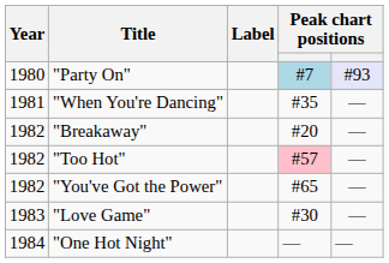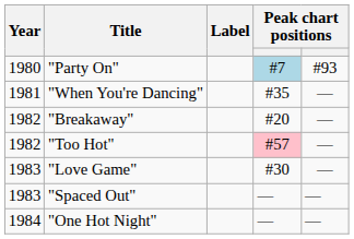 <table class="wikitable">
 <tr>
 <th rowspan="2">Year</th>
 <th rowspan="2">Title</th>
 <th rowspan="2">Label</th>
 <th colspan="2">Peak chart positions</th>
 </tr>
 <tr>
 <th width="40"></th>
 <th width="40"></th>
 </tr>
 <tr>
 <td>1980</td>
 <td>"Party On"</td>
 <td></td>
 <td align=center style="background: lightblue;">#7</td>
-<td align=center style="background: lavender;">#93</td>
+<td align=center>#93</td>
 </tr>
 <tr>
 <td>1981</td>
 <td>"When You're Dancing"</td>
 <td></td>
 <td align=center>#35</td>
 <td align=center>―</td>
 </tr>
 <tr>
 <td>1982</td>
 <td>"Breakaway"</td>
 <td></td>
 <td align=center>#20</td>
 <td align=center>―</td>
 </tr>
 <tr>
 <td>1982</td>
 <td>"Too Hot"</td>
 <td></td>
 <td align=center style="background: pink;">#57</td>
 <td align=center>―</td>
 </tr>
 <tr>
-<td>1982</td>
-<td>"You've Got the Power"</td>
-<td></td>
-<td align=center>#65</td>
-<td align=center>―</td>
-</tr>
-<tr>
 <td>1983</td>
 <td>"Love Game"</td>
 <td></td>
 <td align=center>#30</td>
 <td align=center>―</td>
+</tr>
+<tr>
+<td>1983</td>
+<td>"Spaced Out"</td>
+<td></td>
+<td>―</td>
+<td>―</td>
 </tr>
 <tr>
 <td>1984</td>
 <td>"One Hot Night"</td>
 <td></td>
 <td>―</td>
 <td>―</td>
 </tr>
 </table>
